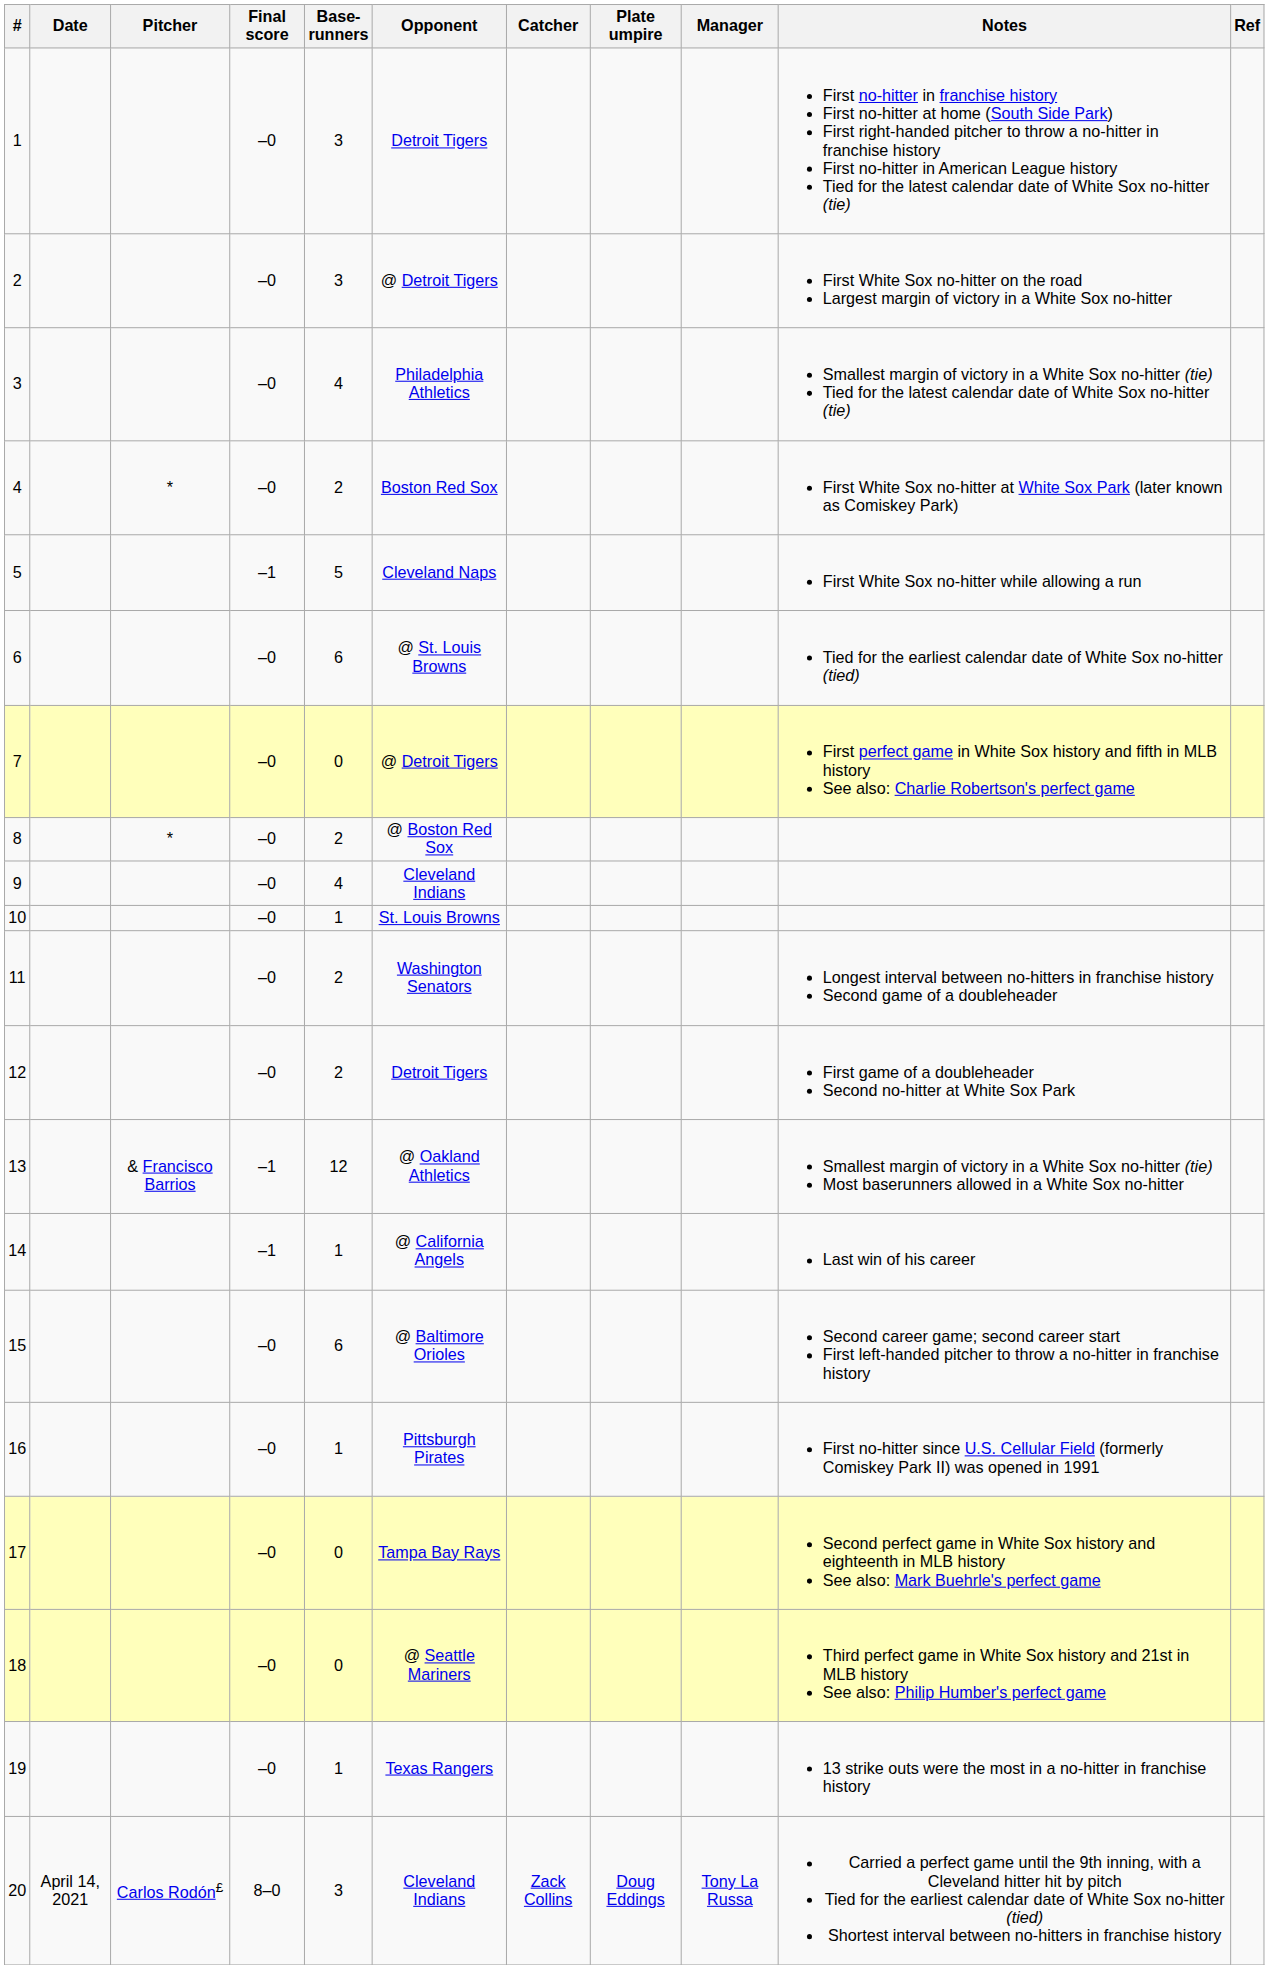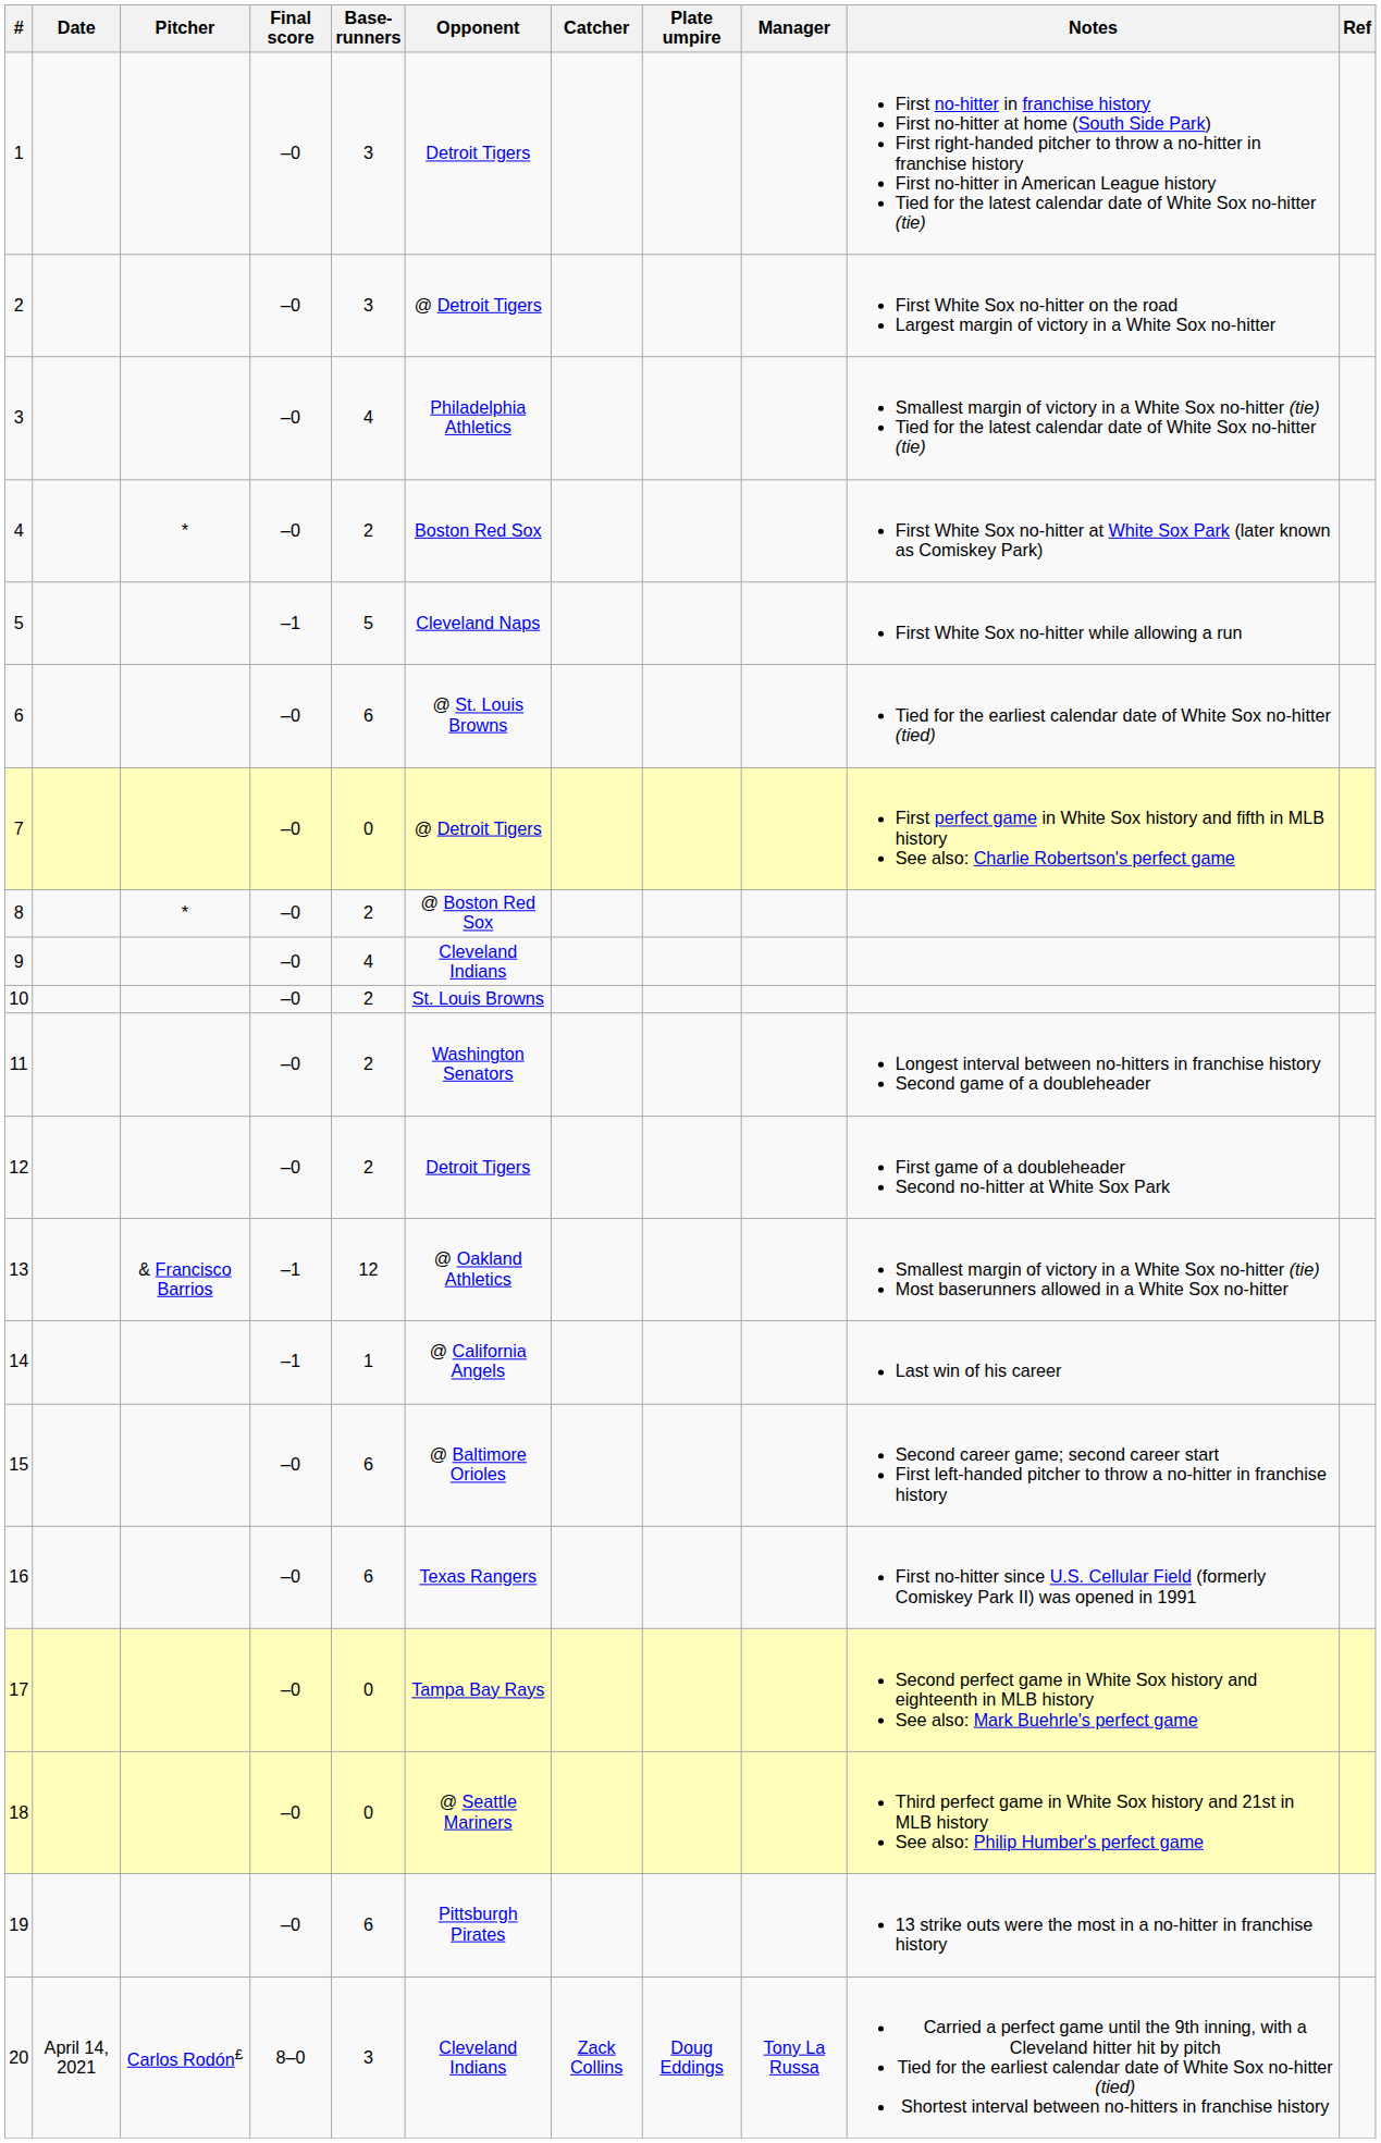 <table class="wikitable sortable" style="text-align:center" border="1">
 <tr>
 <th>#</th>
 <th>Date</th>
 <th>Pitcher</th>
 <th>Final score</th>
 <th>Base-<br>runners</th>
 <th>Opponent</th>
 <th>Catcher</th>
 <th>Plate umpire</th>
 <th>Manager</th>
 <th class="unsortable">Notes</th>
 <th class="unsortable">Ref</th>
 </tr>
 <tr>
 <td>1</td>
 <td></td>
 <td></td>
 <td>–0</td>
 <td>3</td>
 <td><a href='#'>Detroit Tigers</a></td>
 <td> </td>
 <td></td>
 <td></td>
 <td align="left"><br><ul><li>First <a href='#'>no-hitter</a> in <a href='#'>franchise history</a></li><li>First no-hitter at home (<a href='#'>South Side Park</a>)</li><li>First right-handed pitcher to throw a no-hitter in franchise history</li><li>First no-hitter in American League history</li><li>Tied for the latest calendar date of White Sox no-hitter <em>(tie)</em></li></ul></td>
 <td></td>
 </tr>
 <tr>
 <td>2</td>
 <td></td>
 <td> </td>
 <td>–0</td>
 <td>3</td>
 <td>@ <a href='#'>Detroit Tigers</a></td>
 <td></td>
 <td> </td>
 <td> </td>
 <td align="left"><br><ul><li>First White Sox no-hitter on the road</li><li>Largest margin of victory in a White Sox no-hitter</li></ul></td>
 <td></td>
 </tr>
 <tr>
 <td>3</td>
 <td></td>
 <td> </td>
 <td>–0</td>
 <td>4</td>
 <td><a href='#'>Philadelphia Athletics</a></td>
 <td> </td>
 <td> </td>
 <td> </td>
 <td align="left"><br><ul><li>Smallest margin of victory in a White Sox no-hitter <em>(tie)</em></li><li>Tied for the latest calendar date of White Sox no-hitter <em>(tie)</em></li></ul></td>
 <td></td>
 </tr>
 <tr>
 <td>4</td>
 <td></td>
 <td>*</td>
 <td>–0</td>
 <td>2</td>
 <td><a href='#'>Boston Red Sox</a></td>
 <td></td>
 <td></td>
 <td></td>
 <td align="left"><br><ul><li>First White Sox no-hitter at <a href='#'>White Sox Park</a> (later known as Comiskey Park)</li></ul></td>
 <td></td>
 </tr>
 <tr>
 <td>5</td>
 <td></td>
 <td></td>
 <td>–1</td>
 <td>5</td>
 <td><a href='#'>Cleveland Naps</a></td>
 <td> </td>
 <td> </td>
 <td></td>
 <td align="left"><br><ul><li>First White Sox no-hitter while allowing a run</li></ul></td>
 <td></td>
 </tr>
 <tr>
 <td>6</td>
 <td></td>
 <td></td>
 <td>–0</td>
 <td>6</td>
 <td>@ <a href='#'>St. Louis Browns</a></td>
 <td> </td>
 <td> </td>
 <td></td>
 <td align="left"><br><ul><li>Tied for the earliest calendar date of White Sox no-hitter <em>(tied)</em></li></ul></td>
 <td></td>
 </tr>
 <tr bgcolor="#ffffbb">
 <td>7</td>
 <td></td>
 <td></td>
 <td>–0</td>
 <td>0</td>
 <td>@ <a href='#'>Detroit Tigers</a></td>
 <td> </td>
 <td></td>
 <td></td>
 <td align="left"><br><ul><li>First <a href='#'>perfect game</a> in White Sox history and fifth in MLB history</li><li>See also: <a href='#'>Charlie Robertson's perfect game</a></li></ul></td>
 <td></td>
 </tr>
 <tr>
 <td>8</td>
 <td></td>
 <td>*</td>
 <td>–0</td>
 <td>2</td>
 <td>@ <a href='#'>Boston Red Sox</a></td>
 <td></td>
 <td></td>
 <td></td>
 <td align="left"></td>
 <td></td>
 </tr>
 <tr>
 <td>9</td>
 <td></td>
 <td></td>
 <td>–0</td>
 <td>4</td>
 <td><a href='#'>Cleveland Indians</a></td>
 <td> </td>
 <td></td>
 <td> </td>
 <td align="left"></td>
 <td></td>
 </tr>
 <tr>
 <td>10</td>
 <td></td>
 <td></td>
 <td>–0</td>
-<td>1</td>
+<td>2</td>
 <td><a href='#'>St. Louis Browns</a></td>
 <td> </td>
 <td></td>
 <td> </td>
 <td align="left"></td>
 <td></td>
 </tr>
 <tr>
 <td>11</td>
 <td></td>
 <td></td>
 <td>–0</td>
 <td>2</td>
 <td><a href='#'>Washington Senators</a></td>
 <td></td>
 <td></td>
 <td></td>
 <td align="left"><br><ul><li>Longest interval between no-hitters in franchise history</li><li>Second game of a doubleheader</li></ul></td>
 <td></td>
 </tr>
 <tr>
 <td>12</td>
 <td></td>
 <td></td>
 <td>–0</td>
 <td>2</td>
 <td><a href='#'>Detroit Tigers</a></td>
 <td></td>
 <td></td>
 <td></td>
 <td align="left"><br><ul><li>First game of a doubleheader</li><li>Second no-hitter at White Sox Park</li></ul></td>
 <td></td>
 </tr>
 <tr>
 <td>13</td>
 <td></td>
 <td> <br>& <a href='#'>Francisco Barrios</a> </td>
 <td>–1</td>
 <td>12</td>
 <td>@ <a href='#'>Oakland Athletics</a></td>
 <td></td>
 <td></td>
 <td></td>
 <td align="left"><br><ul><li>Smallest margin of victory in a White Sox no-hitter <em>(tie)</em></li><li>Most baserunners allowed in a White Sox no-hitter</li></ul></td>
 <td></td>
 </tr>
 <tr>
 <td>14</td>
 <td></td>
 <td></td>
 <td>–1</td>
 <td>1</td>
 <td>@ <a href='#'>California Angels</a></td>
 <td> </td>
 <td> </td>
 <td></td>
 <td align="left"><br><ul><li>Last win of his career</li></ul></td>
 <td></td>
 </tr>
 <tr>
 <td>15</td>
 <td></td>
 <td></td>
 <td>–0</td>
 <td>6</td>
 <td>@ <a href='#'>Baltimore Orioles</a></td>
 <td> </td>
 <td> </td>
 <td></td>
 <td align="left"><br><ul><li>Second career game; second career start</li><li>First left-handed pitcher to throw a no-hitter in franchise history</li></ul></td>
 <td></td>
 </tr>
 <tr>
 <td>16</td>
 <td></td>
 <td> </td>
 <td>–0</td>
-<td>1</td>
-<td><a href='#'>Pittsburgh Pirates</a></td>
+<td>6</td>
+<td><a href='#'>Texas Rangers</a></td>
 <td> </td>
 <td> </td>
 <td> </td>
 <td align="left"><br><ul><li>First no-hitter since <a href='#'>U.S. Cellular Field</a> (formerly Comiskey Park II) was opened in 1991</li></ul></td>
 <td></td>
 </tr>
 <tr bgcolor="#ffffbb">
 <td>17</td>
 <td></td>
 <td> </td>
 <td>–0</td>
 <td>0</td>
 <td><a href='#'>Tampa Bay Rays</a></td>
 <td></td>
 <td> </td>
 <td> </td>
 <td align="left"><br><ul><li>Second perfect game in White Sox history and eighteenth in MLB history</li><li>See also: <a href='#'>Mark Buehrle's perfect game</a></li></ul></td>
 <td></td>
 </tr>
 <tr bgcolor="#ffffbb">
 <td>18</td>
 <td></td>
 <td></td>
 <td>–0</td>
 <td>0</td>
 <td>@ <a href='#'>Seattle Mariners</a></td>
 <td> </td>
 <td></td>
 <td></td>
 <td align="left"><br><ul><li>Third perfect game in White Sox history and 21st in MLB history</li><li>See also: <a href='#'>Philip Humber's perfect game</a></li></ul></td>
 <td></td>
 </tr>
 <tr>
 <td>19</td>
 <td></td>
 <td></td>
 <td>–0</td>
-<td>1</td>
-<td><a href='#'>Texas Rangers</a></td>
+<td>6</td>
+<td><a href='#'>Pittsburgh Pirates</a></td>
 <td></td>
 <td></td>
 <td></td>
 <td align="left"><br><ul><li>13 strike outs were the most in a no-hitter in franchise history</li></ul></td>
 <td></td>
 </tr>
 <tr>
 <td>20</td>
 <td>April 14, 2021</td>
 <td><a href='#'>Carlos Rodón</a><sup>£</sup></td>
 <td>8–0</td>
 <td>3</td>
 <td><a href='#'>Cleveland Indians</a></td>
 <td><a href='#'>Zack Collins</a></td>
 <td><a href='#'>Doug Eddings</a></td>
 <td><a href='#'>Tony La Russa</a></td>
 <td><br><ul><li>Carried a perfect game until the 9th inning, with a Cleveland hitter hit by pitch</li><li>Tied for the earliest calendar date of White Sox no-hitter <em>(tied)</em></li><li>Shortest interval between no-hitters in franchise history</li></ul></td>
 <td></td>
 </tr>
 </table>
